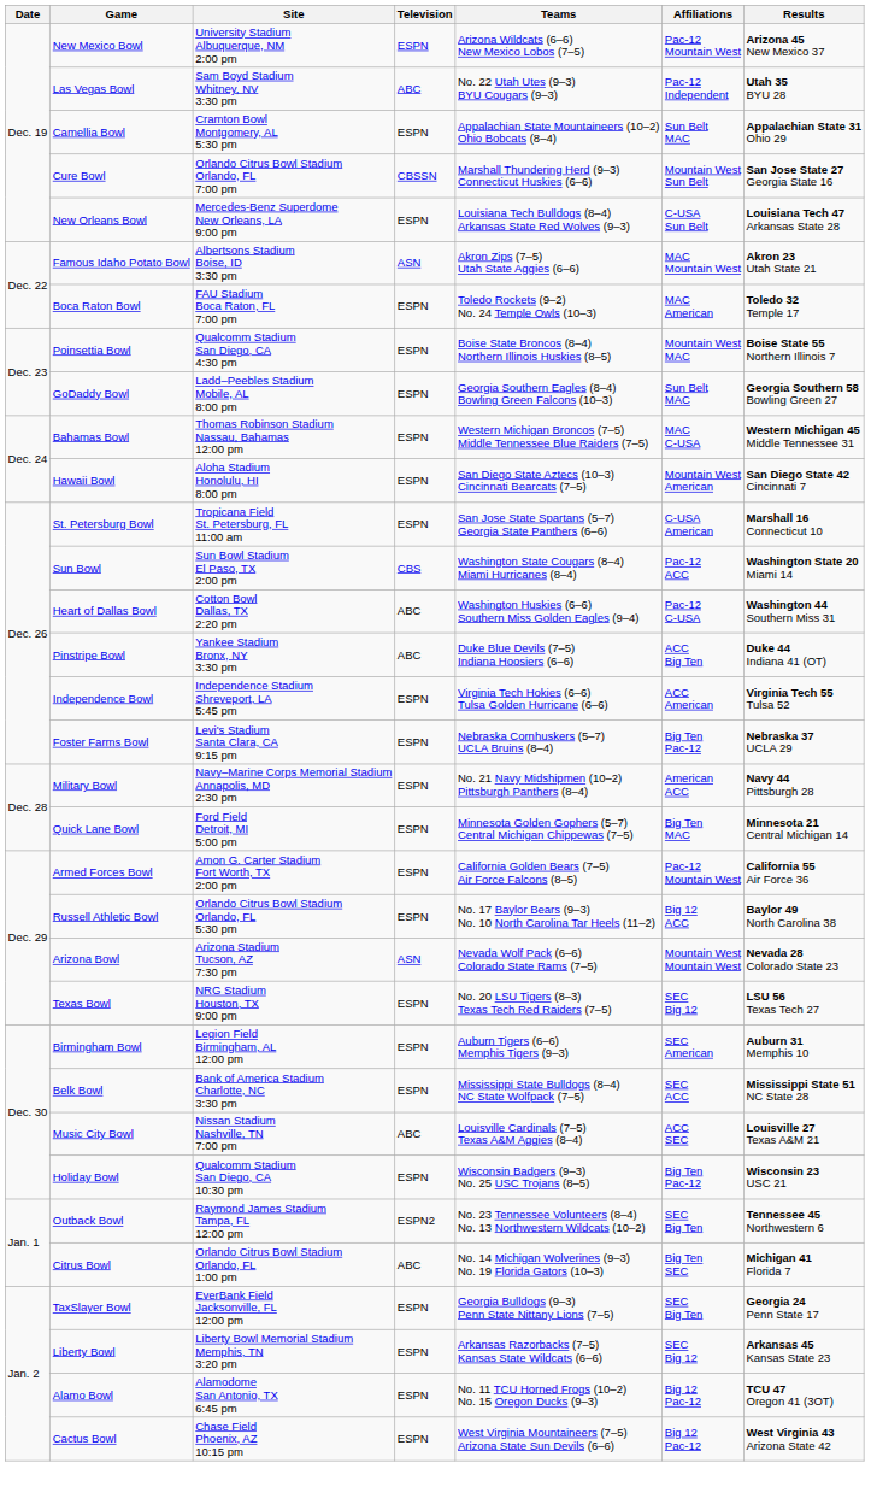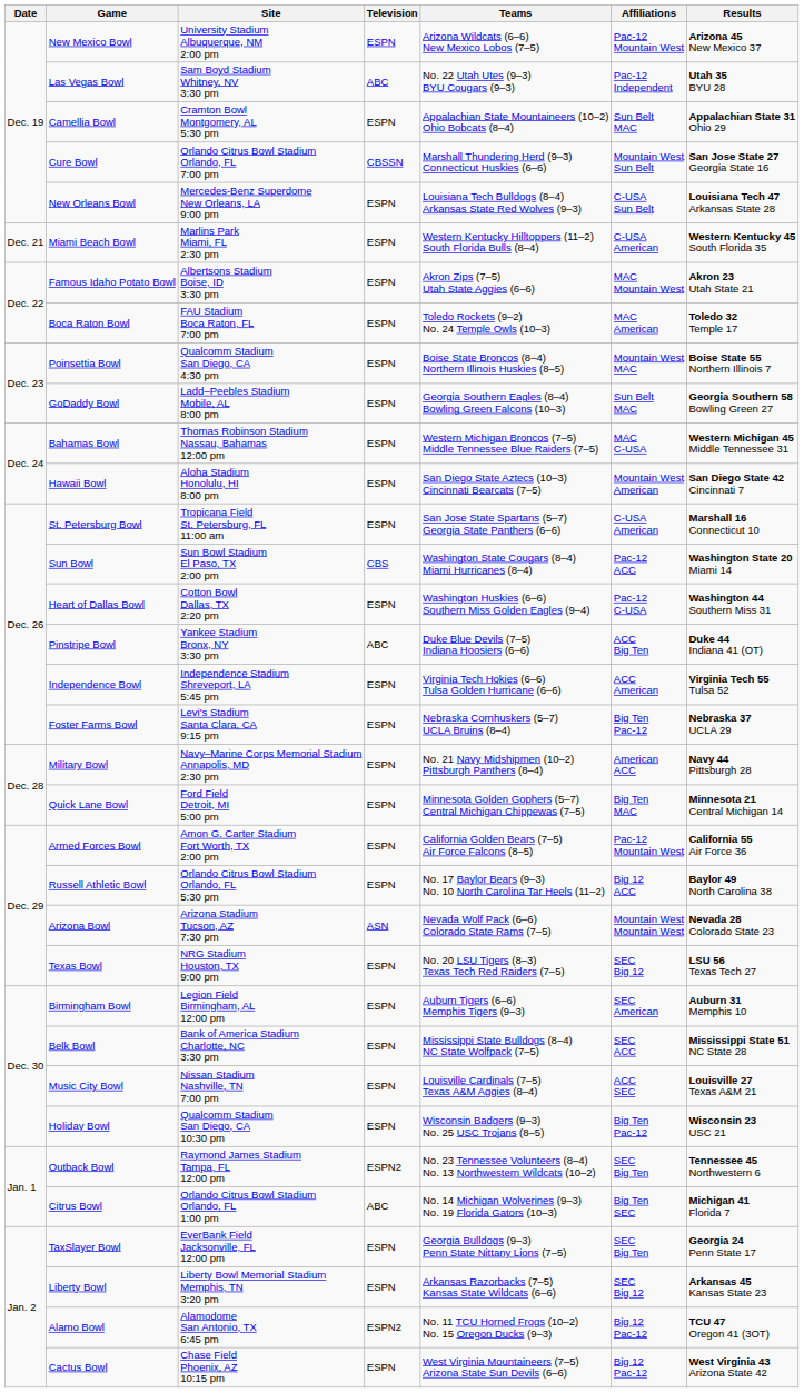 <table class="wikitable" style="font-size:90%;">
 <tr>
 <th>Date</th>
 <th>Game</th>
 <th>Site</th>
 <th>Television</th>
 <th>Teams</th>
 <th>Affiliations</th>
 <th>Results</th>
 </tr>
 <tr>
 <td rowspan = 5 style=white-space:nowrap>Dec. 19</td>
 <td><a href='#'>New Mexico Bowl</a></td>
 <td><a href='#'>University Stadium</a><br><a href='#'>Albuquerque, NM</a><br>2:00 pm</td>
 <td><a href='#'>ESPN</a></td>
 <td><a href='#'>Arizona Wildcats</a> (6–6) <br> <a href='#'>New Mexico Lobos</a> (7–5)</td>
 <td><a href='#'>Pac-12</a><br><a href='#'>Mountain West</a></td>
 <td><strong>Arizona 45</strong><br>New Mexico 37</td>
 </tr>
 <tr>
 <td><a href='#'>Las Vegas Bowl</a></td>
 <td><a href='#'>Sam Boyd Stadium</a><br><a href='#'>Whitney, NV</a><br>3:30 pm</td>
 <td><a href='#'>ABC</a></td>
 <td>No. 22 <a href='#'>Utah Utes</a> (9–3) <br><a href='#'>BYU Cougars</a> (9–3)</td>
 <td><a href='#'>Pac-12</a><br><a href='#'>Independent</a></td>
 <td><strong>Utah 35</strong> <br> BYU 28</td>
 </tr>
 <tr>
 <td><a href='#'>Camellia Bowl</a></td>
 <td><a href='#'>Cramton Bowl</a><br><a href='#'>Montgomery, AL</a><br>5:30 pm</td>
 <td>ESPN</td>
 <td><a href='#'>Appalachian State Mountaineers</a> (10–2)<br><a href='#'>Ohio Bobcats</a> (8–4)</td>
 <td><a href='#'>Sun Belt</a><br><a href='#'>MAC</a></td>
 <td style=white-space:nowrap><strong>Appalachian State 31</strong><br> Ohio 29</td>
 </tr>
 <tr>
 <td><a href='#'>Cure Bowl</a></td>
 <td><a href='#'>Orlando Citrus Bowl Stadium</a><br><a href='#'>Orlando, FL</a><br>7:00 pm</td>
 <td><a href='#'>CBSSN</a></td>
 <td><a href='#'>Marshall Thundering Herd</a> (9–3) <br><a href='#'>Connecticut Huskies</a> (6–6)</td>
 <td><a href='#'>Mountain West</a><br><a href='#'>Sun Belt</a></td>
 <td><strong>San Jose State 27</strong><br> Georgia State 16</td>
 </tr>
 <tr>
 <td><a href='#'>New Orleans Bowl</a></td>
 <td><a href='#'>Mercedes-Benz Superdome</a><br><a href='#'>New Orleans, LA</a><br>9:00 pm</td>
 <td>ESPN</td>
 <td><a href='#'>Louisiana Tech Bulldogs</a> (8–4)<br><a href='#'>Arkansas State Red Wolves</a> (9–3)</td>
 <td><a href='#'>C-USA</a><br><a href='#'>Sun Belt</a></td>
 <td><strong>Louisiana Tech 47</strong><br> Arkansas State 28</td>
 </tr>
 <tr>
+<td>Dec. 21</td>
+<td><a href='#'>Miami Beach Bowl</a></td>
+<td><a href='#'>Marlins Park</a><br><a href='#'>Miami, FL</a><br>2:30 pm</td>
+<td>ESPN</td>
+<td><a href='#'>Western Kentucky Hilltoppers</a> (11–2)<br><a href='#'>South Florida Bulls</a> (8–4)</td>
+<td><a href='#'>C-USA</a><br><a href='#'>American</a></td>
+<td><strong>Western Kentucky 45</strong> <br> South Florida 35</td>
+</tr>
+<tr>
 <td rowspan= 2>Dec. 22</td>
 <td><a href='#'>Famous Idaho Potato Bowl</a></td>
 <td><a href='#'>Albertsons Stadium</a><br><a href='#'>Boise, ID</a><br>3:30 pm</td>
-<td><a href='#'>ASN</a></td>
+<td>ESPN</td>
 <td><a href='#'>Akron Zips</a> (7–5)<br><a href='#'>Utah State Aggies</a> (6–6)</td>
 <td><a href='#'>MAC</a><br><a href='#'>Mountain West</a></td>
 <td><strong>Akron 23</strong><br> Utah State 21</td>
 </tr>
 <tr>
 <td><a href='#'>Boca Raton Bowl</a></td>
 <td><a href='#'>FAU Stadium</a><br><a href='#'>Boca Raton, FL</a><br>7:00 pm</td>
 <td>ESPN</td>
 <td><a href='#'>Toledo Rockets</a> (9–2) <br>No. 24 <a href='#'>Temple Owls</a> (10–3)</td>
 <td><a href='#'>MAC</a><br><a href='#'>American</a></td>
 <td><strong>Toledo 32</strong><br>Temple 17</td>
 </tr>
 <tr>
 <td rowspan=2>Dec. 23</td>
 <td><a href='#'>Poinsettia Bowl</a></td>
 <td><a href='#'>Qualcomm Stadium</a><br><a href='#'>San Diego, CA</a><br>4:30 pm</td>
 <td>ESPN</td>
 <td><a href='#'>Boise State Broncos</a> (8–4) <br> <a href='#'>Northern Illinois Huskies</a> (8–5)</td>
 <td><a href='#'>Mountain West</a><br><a href='#'>MAC</a></td>
 <td><strong>Boise State 55</strong><br>Northern Illinois 7</td>
 </tr>
 <tr>
 <td><a href='#'>GoDaddy Bowl</a></td>
 <td><a href='#'>Ladd–Peebles Stadium</a><br><a href='#'>Mobile, AL</a><br>8:00 pm</td>
 <td>ESPN</td>
 <td><a href='#'>Georgia Southern Eagles</a> (8–4)<br><a href='#'>Bowling Green Falcons</a> (10–3)</td>
 <td><a href='#'>Sun Belt</a><br><a href='#'>MAC</a></td>
 <td><strong>Georgia Southern 58</strong><br>Bowling Green 27</td>
 </tr>
 <tr>
 <td rowspan=2>Dec. 24</td>
 <td><a href='#'>Bahamas Bowl</a></td>
 <td><a href='#'>Thomas Robinson Stadium</a><br><a href='#'>Nassau, Bahamas</a><br>12:00 pm</td>
 <td>ESPN</td>
 <td><a href='#'>Western Michigan Broncos</a> (7–5)<br><a href='#'>Middle Tennessee Blue Raiders</a> (7–5)</td>
 <td><a href='#'>MAC</a><br><a href='#'>C-USA</a></td>
 <td><strong>Western Michigan 45</strong><br>Middle Tennessee 31</td>
 </tr>
 <tr>
 <td><a href='#'>Hawaii Bowl</a></td>
 <td><a href='#'>Aloha Stadium</a><br><a href='#'>Honolulu, HI</a><br>8:00 pm</td>
 <td>ESPN</td>
 <td><a href='#'>San Diego State Aztecs</a> (10–3) <br><a href='#'>Cincinnati Bearcats</a> (7–5)</td>
 <td><a href='#'>Mountain West</a><br><a href='#'>American</a></td>
 <td><strong>San Diego State 42</strong><br>Cincinnati 7</td>
 </tr>
 <tr>
 <td rowspan=6>Dec. 26</td>
 <td><a href='#'>St. Petersburg Bowl</a></td>
 <td><a href='#'>Tropicana Field</a><br><a href='#'>St. Petersburg, FL</a><br>11:00 am</td>
 <td>ESPN</td>
 <td><a href='#'>San Jose State Spartans</a> (5–7)<br><a href='#'>Georgia State Panthers</a> (6–6)</td>
 <td><a href='#'>C-USA</a><br><a href='#'>American</a></td>
 <td><strong>Marshall 16</strong><br>Connecticut 10</td>
 </tr>
 <tr>
 <td><a href='#'>Sun Bowl</a></td>
 <td><a href='#'>Sun Bowl Stadium</a><br><a href='#'>El Paso, TX</a><br>2:00 pm</td>
 <td><a href='#'>CBS</a></td>
 <td><a href='#'>Washington State Cougars</a> (8–4) <br><a href='#'>Miami Hurricanes</a> (8–4)</td>
 <td><a href='#'>Pac-12</a><br><a href='#'>ACC</a></td>
 <td><strong>Washington State 20</strong><br>Miami 14</td>
 </tr>
 <tr>
 <td><a href='#'>Heart of Dallas Bowl</a></td>
 <td><a href='#'>Cotton Bowl</a><br><a href='#'>Dallas, TX</a><br>2:20 pm</td>
-<td>ABC</td>
+<td>ESPN</td>
 <td><a href='#'>Washington Huskies</a> (6–6) <br> <a href='#'>Southern Miss Golden Eagles</a> (9–4)</td>
 <td><a href='#'>Pac-12</a><br><a href='#'>C-USA</a></td>
 <td><strong>Washington 44</strong><br>Southern Miss 31</td>
 </tr>
 <tr>
 <td><a href='#'>Pinstripe Bowl</a></td>
 <td><a href='#'>Yankee Stadium</a><br><a href='#'>Bronx, NY</a><br>3:30 pm</td>
 <td>ABC</td>
 <td><a href='#'>Duke Blue Devils</a> (7–5)<br><a href='#'>Indiana Hoosiers</a> (6–6)</td>
 <td><a href='#'>ACC</a><br><a href='#'>Big Ten</a></td>
 <td><strong>Duke 44</strong><br>Indiana 41 (OT)</td>
 </tr>
 <tr>
 <td><a href='#'>Independence Bowl</a></td>
 <td><a href='#'>Independence Stadium</a><br><a href='#'>Shreveport, LA</a><br>5:45 pm</td>
 <td>ESPN</td>
 <td><a href='#'>Virginia Tech Hokies</a> (6–6) <br> <a href='#'>Tulsa Golden Hurricane</a> (6–6)</td>
 <td><a href='#'>ACC</a><br><a href='#'>American</a></td>
 <td><strong>Virginia Tech 55</strong><br>Tulsa 52</td>
 </tr>
 <tr>
 <td><a href='#'>Foster Farms Bowl</a></td>
 <td><a href='#'>Levi's Stadium</a><br><a href='#'>Santa Clara, CA</a><br>9:15 pm</td>
 <td>ESPN</td>
 <td><a href='#'>Nebraska Cornhuskers</a> (5–7) <br> <a href='#'>UCLA Bruins</a> (8–4)</td>
 <td><a href='#'>Big Ten</a><br><a href='#'>Pac-12</a></td>
 <td><strong>Nebraska 37</strong><br>UCLA 29</td>
 </tr>
 <tr>
 <td rowspan=2>Dec. 28</td>
 <td><a href='#'>Military Bowl</a></td>
 <td><a href='#'>Navy–Marine Corps Memorial Stadium</a><br><a href='#'>Annapolis, MD</a><br>2:30 pm</td>
 <td>ESPN</td>
 <td>No. 21 <a href='#'>Navy Midshipmen</a> (10–2)<br><a href='#'>Pittsburgh Panthers</a> (8–4)</td>
 <td><a href='#'>American</a><br><a href='#'>ACC</a></td>
 <td><strong>Navy 44</strong> <br> Pittsburgh 28</td>
 </tr>
 <tr>
 <td><a href='#'>Quick Lane Bowl</a></td>
 <td><a href='#'>Ford Field</a><br><a href='#'>Detroit, MI</a><br>5:00 pm</td>
 <td>ESPN</td>
 <td><a href='#'>Minnesota Golden Gophers</a> (5–7) <br> <a href='#'>Central Michigan Chippewas</a> (7–5)</td>
 <td><a href='#'>Big Ten</a><br><a href='#'>MAC</a></td>
 <td><strong>Minnesota 21</strong> <br> Central Michigan 14</td>
 </tr>
 <tr>
 <td rowspan=4>Dec. 29</td>
 <td><a href='#'>Armed Forces Bowl</a></td>
 <td><a href='#'>Amon G. Carter Stadium</a><br><a href='#'>Fort Worth, TX</a><br>2:00 pm</td>
 <td>ESPN</td>
 <td><a href='#'>California Golden Bears</a> (7–5) <br> <a href='#'>Air Force Falcons</a> (8–5)</td>
 <td><a href='#'>Pac-12</a><br><a href='#'>Mountain West</a></td>
 <td><strong>California 55</strong> <br> Air Force 36</td>
 </tr>
 <tr>
 <td><a href='#'>Russell Athletic Bowl</a></td>
 <td><a href='#'>Orlando Citrus Bowl Stadium</a><br><a href='#'>Orlando, FL</a><br>5:30 pm</td>
 <td>ESPN</td>
 <td>No. 17 <a href='#'>Baylor Bears</a> (9–3)<br>No. 10 <a href='#'>North Carolina Tar Heels</a> (11–2)</td>
 <td><a href='#'>Big 12</a><br><a href='#'>ACC</a></td>
 <td><strong>Baylor 49</strong> <br> North Carolina 38</td>
 </tr>
 <tr>
 <td><a href='#'>Arizona Bowl</a></td>
 <td><a href='#'>Arizona Stadium</a><br><a href='#'>Tucson, AZ</a><br>7:30 pm</td>
 <td><a href='#'>ASN</a></td>
 <td><a href='#'>Nevada Wolf Pack</a> (6–6)<br><a href='#'>Colorado State Rams</a> (7–5)</td>
 <td><a href='#'>Mountain West</a><br><a href='#'>Mountain West</a></td>
 <td><strong>Nevada 28</strong> <br> Colorado State 23</td>
 </tr>
 <tr>
 <td><a href='#'>Texas Bowl</a></td>
 <td><a href='#'>NRG Stadium</a><br><a href='#'>Houston, TX</a><br>9:00 pm</td>
 <td>ESPN</td>
 <td>No. 20 <a href='#'>LSU Tigers</a> (8–3)<br><a href='#'>Texas Tech Red Raiders</a> (7–5)</td>
 <td><a href='#'>SEC</a><br><a href='#'>Big 12</a></td>
 <td><strong>LSU 56</strong> <br> Texas Tech 27</td>
 </tr>
 <tr>
 <td rowspan=4>Dec. 30</td>
 <td><a href='#'>Birmingham Bowl</a></td>
 <td><a href='#'>Legion Field</a><br><a href='#'>Birmingham, AL</a><br>12:00 pm</td>
 <td>ESPN</td>
 <td><a href='#'>Auburn Tigers</a> (6–6)<br><a href='#'>Memphis Tigers</a> (9–3)</td>
 <td><a href='#'>SEC</a><br><a href='#'>American</a></td>
 <td><strong>Auburn 31</strong> <br> Memphis 10</td>
 </tr>
 <tr>
 <td><a href='#'>Belk Bowl</a></td>
 <td><a href='#'>Bank of America Stadium</a><br><a href='#'>Charlotte, NC</a><br>3:30 pm</td>
 <td>ESPN</td>
 <td><a href='#'>Mississippi State Bulldogs</a> (8–4)<br><a href='#'>NC State Wolfpack</a> (7–5)</td>
 <td><a href='#'>SEC</a><br><a href='#'>ACC</a></td>
 <td><strong>Mississippi State 51</strong> <br> NC State 28</td>
 </tr>
 <tr>
 <td><a href='#'>Music City Bowl</a></td>
 <td><a href='#'>Nissan Stadium</a><br><a href='#'>Nashville, TN</a><br>7:00 pm</td>
-<td>ABC</td>
+<td>ESPN</td>
 <td><a href='#'>Louisville Cardinals</a> (7–5)<br><a href='#'>Texas A&M Aggies</a> (8–4)</td>
 <td><a href='#'>ACC</a><br><a href='#'>SEC</a></td>
 <td><strong>Louisville 27</strong> <br> Texas A&M 21</td>
 </tr>
 <tr>
 <td><a href='#'>Holiday Bowl</a></td>
 <td><a href='#'>Qualcomm Stadium</a><br><a href='#'>San Diego, CA</a><br>10:30 pm</td>
 <td>ESPN</td>
 <td><a href='#'>Wisconsin Badgers</a> (9–3) <br> No. 25 <a href='#'>USC Trojans</a> (8–5)</td>
 <td><a href='#'>Big Ten</a><br><a href='#'>Pac-12</a></td>
 <td><strong>Wisconsin 23</strong> <br> USC 21</td>
 </tr>
 <tr>
 <td rowspan=2>Jan. 1</td>
 <td><a href='#'>Outback Bowl</a></td>
 <td><a href='#'>Raymond James Stadium</a><br><a href='#'>Tampa, FL</a><br>12:00 pm</td>
 <td>ESPN2</td>
 <td>No. 23 <a href='#'>Tennessee Volunteers</a> (8–4)<br>No. 13 <a href='#'>Northwestern Wildcats</a> (10–2)</td>
 <td><a href='#'>SEC</a><br><a href='#'>Big Ten</a></td>
 <td><strong>Tennessee 45</strong> <br>Northwestern 6</td>
 </tr>
 <tr>
 <td><a href='#'>Citrus Bowl</a></td>
 <td><a href='#'>Orlando Citrus Bowl Stadium</a><br><a href='#'>Orlando, FL</a><br>1:00 pm</td>
 <td>ABC</td>
 <td>No. 14 <a href='#'>Michigan Wolverines</a> (9–3)<br>No. 19 <a href='#'>Florida Gators</a> (10–3)</td>
 <td><a href='#'>Big Ten</a><br><a href='#'>SEC</a></td>
 <td><strong>Michigan 41</strong> <br>Florida 7</td>
 </tr>
 <tr>
 <td rowspan=4>Jan. 2</td>
 <td><a href='#'>TaxSlayer Bowl</a></td>
 <td><a href='#'>EverBank Field</a><br><a href='#'>Jacksonville, FL</a><br>12:00 pm</td>
 <td>ESPN</td>
 <td><a href='#'>Georgia Bulldogs</a> (9–3)<br><a href='#'>Penn State Nittany Lions</a> (7–5)</td>
 <td><a href='#'>SEC</a><br><a href='#'>Big Ten</a></td>
 <td><strong>Georgia 24</strong><br>Penn State 17</td>
 </tr>
 <tr>
 <td><a href='#'>Liberty Bowl</a></td>
 <td><a href='#'>Liberty Bowl Memorial Stadium</a><br><a href='#'>Memphis, TN</a><br>3:20 pm</td>
 <td>ESPN</td>
 <td><a href='#'>Arkansas Razorbacks</a> (7–5)<br><a href='#'>Kansas State Wildcats</a> (6–6)</td>
 <td><a href='#'>SEC</a><br><a href='#'>Big 12</a></td>
 <td><strong>Arkansas 45</strong><br>Kansas State 23</td>
 </tr>
 <tr>
 <td><a href='#'>Alamo Bowl</a></td>
 <td><a href='#'>Alamodome</a><br><a href='#'>San Antonio, TX</a><br>6:45 pm</td>
-<td>ESPN</td>
+<td>ESPN2</td>
 <td>No. 11 <a href='#'>TCU Horned Frogs</a> (10–2) <br> No. 15 <a href='#'>Oregon Ducks</a> (9–3)</td>
 <td><a href='#'>Big 12</a><br><a href='#'>Pac-12</a></td>
 <td><strong>TCU 47</strong><br>Oregon 41 (3OT)</td>
 </tr>
 <tr>
 <td><a href='#'>Cactus Bowl</a></td>
 <td><a href='#'>Chase Field</a><br><a href='#'>Phoenix, AZ</a><br>10:15 pm</td>
 <td>ESPN</td>
 <td><a href='#'>West Virginia Mountaineers</a> (7–5) <br> <a href='#'>Arizona State Sun Devils</a> (6–6)</td>
 <td><a href='#'>Big 12</a><br><a href='#'>Pac-12</a></td>
 <td><strong>West Virginia 43</strong><br>Arizona State 42</td>
 </tr>
 </table>
